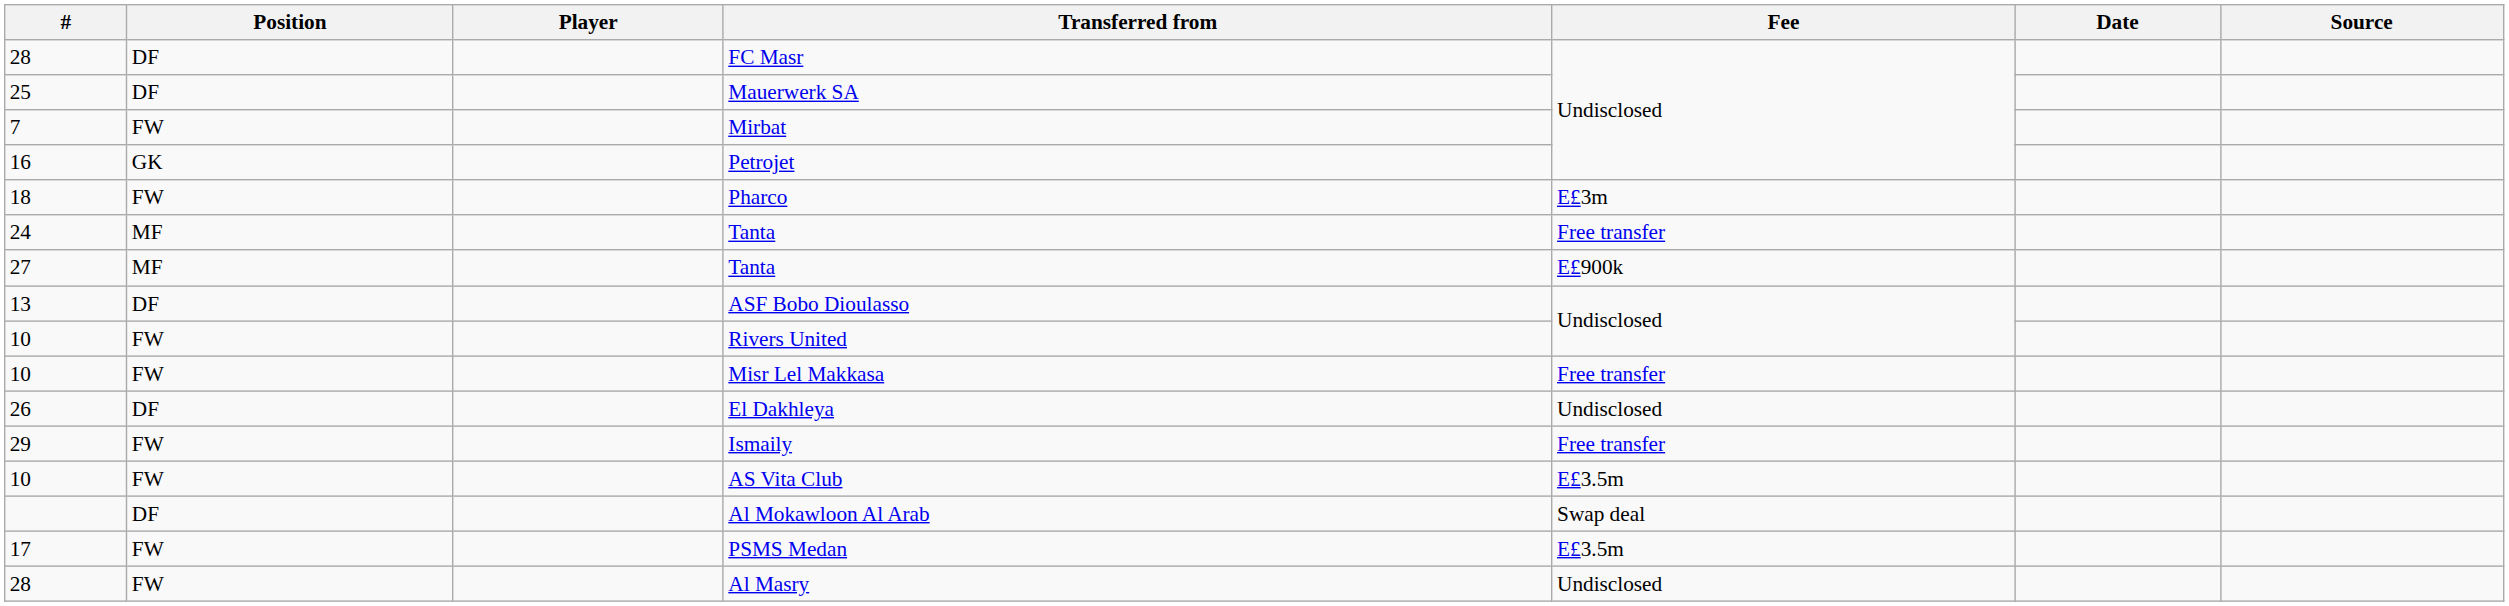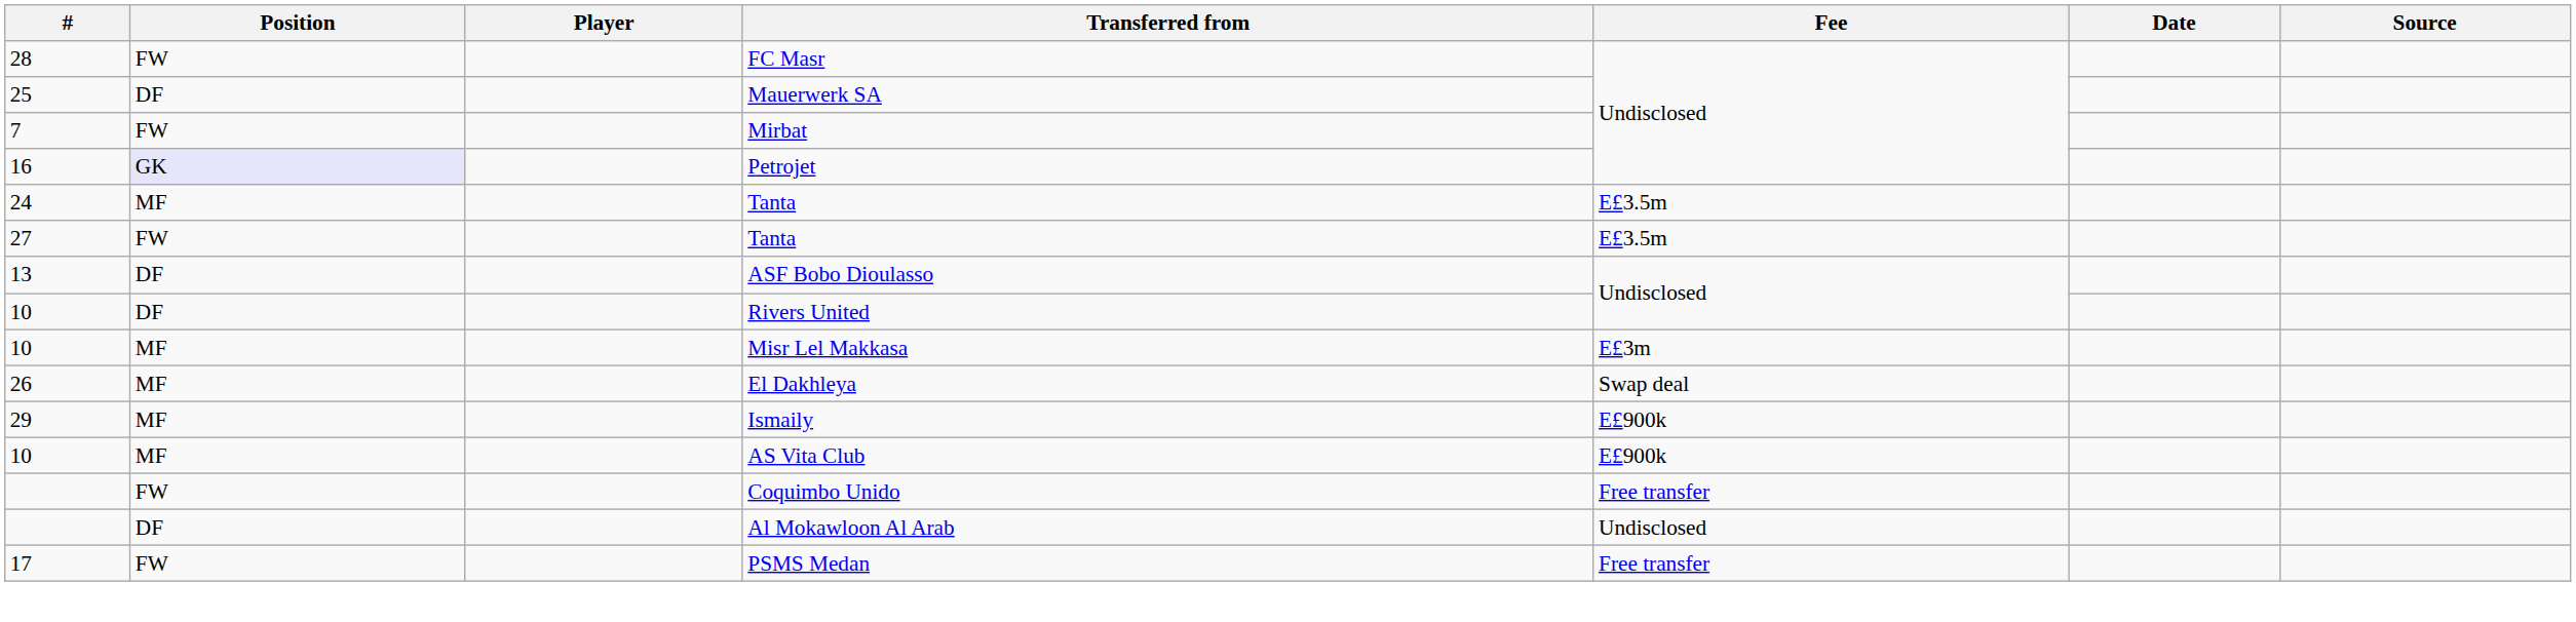 <table class="wikitable sortable" style="width:90%; text-align:center; font-size:95%; text-align:left">
 <tr>
 <th>#</th>
 <th>Position</th>
 <th>Player</th>
 <th>Transferred from</th>
 <th>Fee</th>
 <th>Date</th>
 <th>Source</th>
 </tr>
 <tr>
 <td>28</td>
-<td>DF</td>
+<td>FW</td>
 <td></td>
 <td> <a href='#'>FC Masr</a></td>
 <td rowspan=4>Undisclosed</td>
 <td></td>
 <td></td>
 </tr>
 <tr>
 <td>25</td>
 <td>DF</td>
 <td></td>
 <td> <a href='#'>Mauerwerk SA</a></td>
 <td></td>
 <td></td>
 </tr>
 <tr>
 <td>7</td>
 <td>FW</td>
 <td></td>
 <td> <a href='#'>Mirbat</a></td>
 <td></td>
 <td></td>
 </tr>
 <tr>
 <td>16</td>
-<td>GK</td>
+<td style="background: lavender;">GK</td>
 <td></td>
 <td> <a href='#'>Petrojet</a></td>
-<td></td>
-<td></td>
-</tr>
-<tr>
-<td>18</td>
-<td>FW</td>
-<td></td>
-<td> <a href='#'>Pharco</a></td>
-<td><a href='#'>E£</a>3m</td>
 <td></td>
 <td></td>
 </tr>
 <tr>
 <td>24</td>
 <td>MF</td>
 <td></td>
 <td> <a href='#'>Tanta</a></td>
-<td><a href='#'>Free transfer</a></td>
+<td><a href='#'>E£</a>3.5m</td>
 <td></td>
 <td></td>
 </tr>
 <tr>
 <td>27</td>
-<td>MF</td>
+<td>FW</td>
 <td></td>
 <td> <a href='#'>Tanta</a></td>
-<td><a href='#'>E£</a>900k</td>
+<td><a href='#'>E£</a>3.5m</td>
 <td></td>
 <td></td>
 </tr>
 <tr>
 <td>13</td>
 <td>DF</td>
 <td></td>
 <td> <a href='#'>ASF Bobo Dioulasso</a></td>
 <td rowspan=2>Undisclosed</td>
 <td></td>
 <td></td>
 </tr>
 <tr>
 <td>10</td>
-<td>FW</td>
+<td>DF</td>
 <td></td>
 <td> <a href='#'>Rivers United</a></td>
 <td></td>
 <td></td>
 </tr>
 <tr>
 <td>10</td>
-<td>FW</td>
+<td>MF</td>
 <td></td>
 <td> <a href='#'>Misr Lel Makkasa</a></td>
-<td><a href='#'>Free transfer</a></td>
+<td><a href='#'>E£</a>3m</td>
 <td></td>
 <td></td>
 </tr>
 <tr>
 <td>26</td>
-<td>DF</td>
+<td>MF</td>
 <td></td>
 <td> <a href='#'>El Dakhleya</a></td>
-<td>Undisclosed</td>
+<td>Swap deal</td>
 <td></td>
 <td></td>
 </tr>
 <tr>
 <td>29</td>
-<td>FW</td>
+<td>MF</td>
 <td></td>
 <td> <a href='#'>Ismaily</a></td>
-<td><a href='#'>Free transfer</a></td>
+<td><a href='#'>E£</a>900k</td>
 <td></td>
 <td></td>
 </tr>
 <tr>
 <td>10</td>
+<td>MF</td>
+<td></td>
+<td> <a href='#'>AS Vita Club</a></td>
+<td><a href='#'>E£</a>900k</td>
+<td></td>
+<td></td>
+</tr>
+<tr>
+<td></td>
 <td>FW</td>
 <td></td>
-<td> <a href='#'>AS Vita Club</a></td>
-<td><a href='#'>E£</a>3.5m</td>
+<td> <a href='#'>Coquimbo Unido</a></td>
+<td><a href='#'>Free transfer</a></td>
 <td></td>
 <td></td>
 </tr>
 <tr>
 <td></td>
 <td>DF</td>
 <td></td>
 <td> <a href='#'>Al Mokawloon Al Arab</a></td>
-<td>Swap deal</td>
+<td>Undisclosed</td>
 <td></td>
 <td></td>
 </tr>
 <tr>
 <td>17</td>
 <td>FW</td>
 <td></td>
 <td> <a href='#'>PSMS Medan</a></td>
-<td><a href='#'>E£</a>3.5m</td>
-<td></td>
-<td></td>
-</tr>
-<tr>
-<td>28</td>
-<td>FW</td>
-<td></td>
-<td> <a href='#'>Al Masry</a></td>
-<td>Undisclosed</td>
+<td><a href='#'>Free transfer</a></td>
 <td></td>
 <td></td>
 </tr>
 </table>
